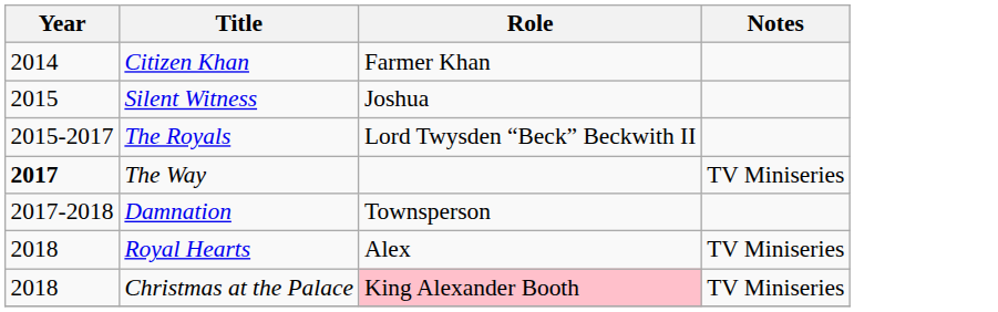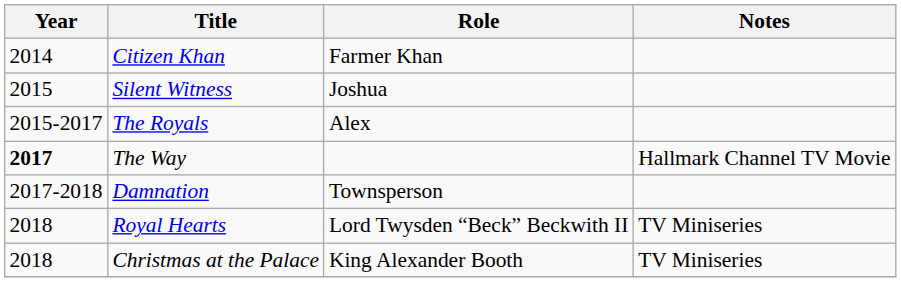 <table class="wikitable sortable">
 <tr>
 <th>Year</th>
 <th>Title</th>
 <th>Role</th>
 <th class="unsortable">Notes</th>
 </tr>
 <tr>
 <td>2014</td>
 <td><em><a href='#'>Citizen Khan</a></em></td>
 <td>Farmer Khan</td>
 <td></td>
 </tr>
 <tr>
 <td>2015</td>
 <td><em><a href='#'>Silent Witness</a></em></td>
 <td>Joshua</td>
 <td></td>
 </tr>
 <tr>
 <td>2015-2017</td>
 <td><em><a href='#'>The Royals</a></em></td>
-<td>Lord Twysden “Beck” Beckwith II</td>
+<td>Alex</td>
 <td></td>
 </tr>
 <tr>
 <td><strong>2017</strong></td>
 <td><em>The Way</em></td>
 <td></td>
-<td>TV Miniseries</td>
+<td>Hallmark Channel TV Movie</td>
 </tr>
 <tr>
 <td>2017-2018</td>
 <td><em><a href='#'>Damnation</a></em></td>
 <td>Townsperson</td>
 <td></td>
 </tr>
 <tr>
 <td>2018</td>
 <td><em><a href='#'>Royal Hearts</a></em></td>
-<td>Alex</td>
+<td>Lord Twysden “Beck” Beckwith II</td>
 <td>TV Miniseries</td>
 </tr>
 <tr>
 <td>2018</td>
 <td><em>Christmas at the Palace</em></td>
-<td style="background: pink;">King Alexander Booth</td>
+<td>King Alexander Booth</td>
 <td>TV Miniseries</td>
 </tr>
 <tr>
 </tr>
 </table>
